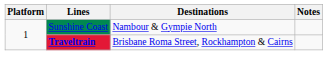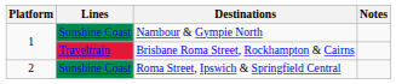 <table class="wikitable" style="float: none; margin: 0.5em; ">
 <tr>
 <th>Platform</th>
 <th>Lines</th>
 <th>Destinations</th>
 <th>Notes</th>
 </tr>
 <tr>
 <td rowspan="2" style="text-align:center;">1</td>
 <td style="background:#008851"><a href='#'><span>Sunshine Coast</span></a></td>
 <td><a href='#'>Nambour</a> & <a href='#'>Gympie North</a></td>
 <td></td>
 </tr>
 <tr>
-<td style=background:#E31836><strong><a href='#'><span>Traveltrain</span></a></strong></td>
+<td style=background:#E31836><a href='#'><span>Traveltrain</span></a></td>
 <td><a href='#'>Brisbane Roma Street</a>, <a href='#'>Rockhampton</a> & <a href='#'>Cairns</a></td>
 <td></td>
 </tr>
+<tr>
+<td style="text-align:center;">2</td>
+<td style="background:#008851"><a href='#'><span>Sunshine Coast</span></a></td>
+<td><a href='#'>Roma Street</a>, <a href='#'>Ipswich</a> & <a href='#'>Springfield Central</a></td>
+<td></td>
+</tr>
 </table>
